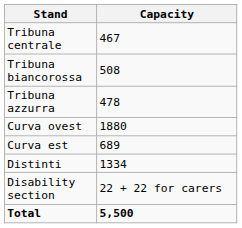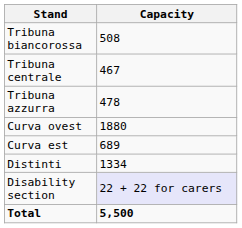 <table class="wikitable">
 <tr>
 <th width=100>Stand</th>
 <th width=155>Capacity</th>
 </tr>
 <tr>
+<td>Tribuna biancorossa</td>
+<td>508</td>
+</tr>
+<tr>
 <td>Tribuna centrale</td>
 <td>467</td>
-</tr>
-<tr>
-<td>Tribuna biancorossa</td>
-<td>508</td>
 </tr>
 <tr>
 <td>Tribuna azzurra</td>
 <td>478</td>
 </tr>
 <tr>
 <td>Curva ovest</td>
 <td>1880</td>
 </tr>
 <tr>
 <td>Curva est</td>
 <td>689</td>
 </tr>
 <tr>
 <td>Distinti</td>
 <td>1334</td>
 </tr>
 <tr>
 <td>Disability section</td>
-<td>22 + 22 for carers</td>
+<td style="background: lavender;">22 + 22 for carers</td>
 </tr>
 <tr>
 <td><strong>Total</strong></td>
 <td><strong>5,500</strong></td>
 </tr>
 </table>
